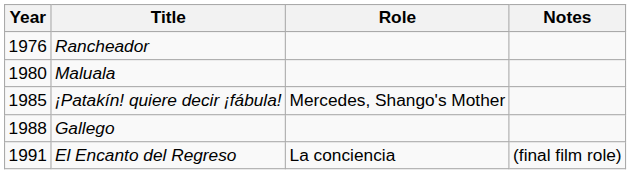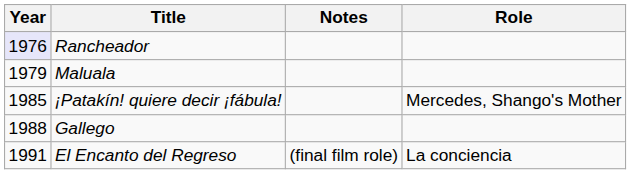 <table class="wikitable">
 <tr>
 <th>Year</th>
 <th>Title</th>
+<th>Notes</th>
 <th>Role</th>
-<th>Notes</th>
 </tr>
 <tr>
-<td>1976</td>
+<td style="background: lavender;">1976</td>
 <td><em>Rancheador</em></td>
 <td></td>
 <td></td>
 </tr>
 <tr>
-<td>1980</td>
+<td>1979</td>
 <td><em>Maluala</em></td>
 <td></td>
 <td></td>
 </tr>
 <tr>
 <td>1985</td>
 <td><em>¡Patakín! quiere decir ¡fábula!</em></td>
+<td></td>
 <td>Mercedes, Shango's Mother</td>
-<td></td>
 </tr>
 <tr>
 <td>1988</td>
 <td><em>Gallego</em></td>
 <td></td>
 <td></td>
 </tr>
 <tr>
 <td>1991</td>
 <td><em>El Encanto del Regreso</em></td>
+<td>(final film role)</td>
 <td>La conciencia</td>
-<td>(final film role)</td>
 </tr>
 </table>
